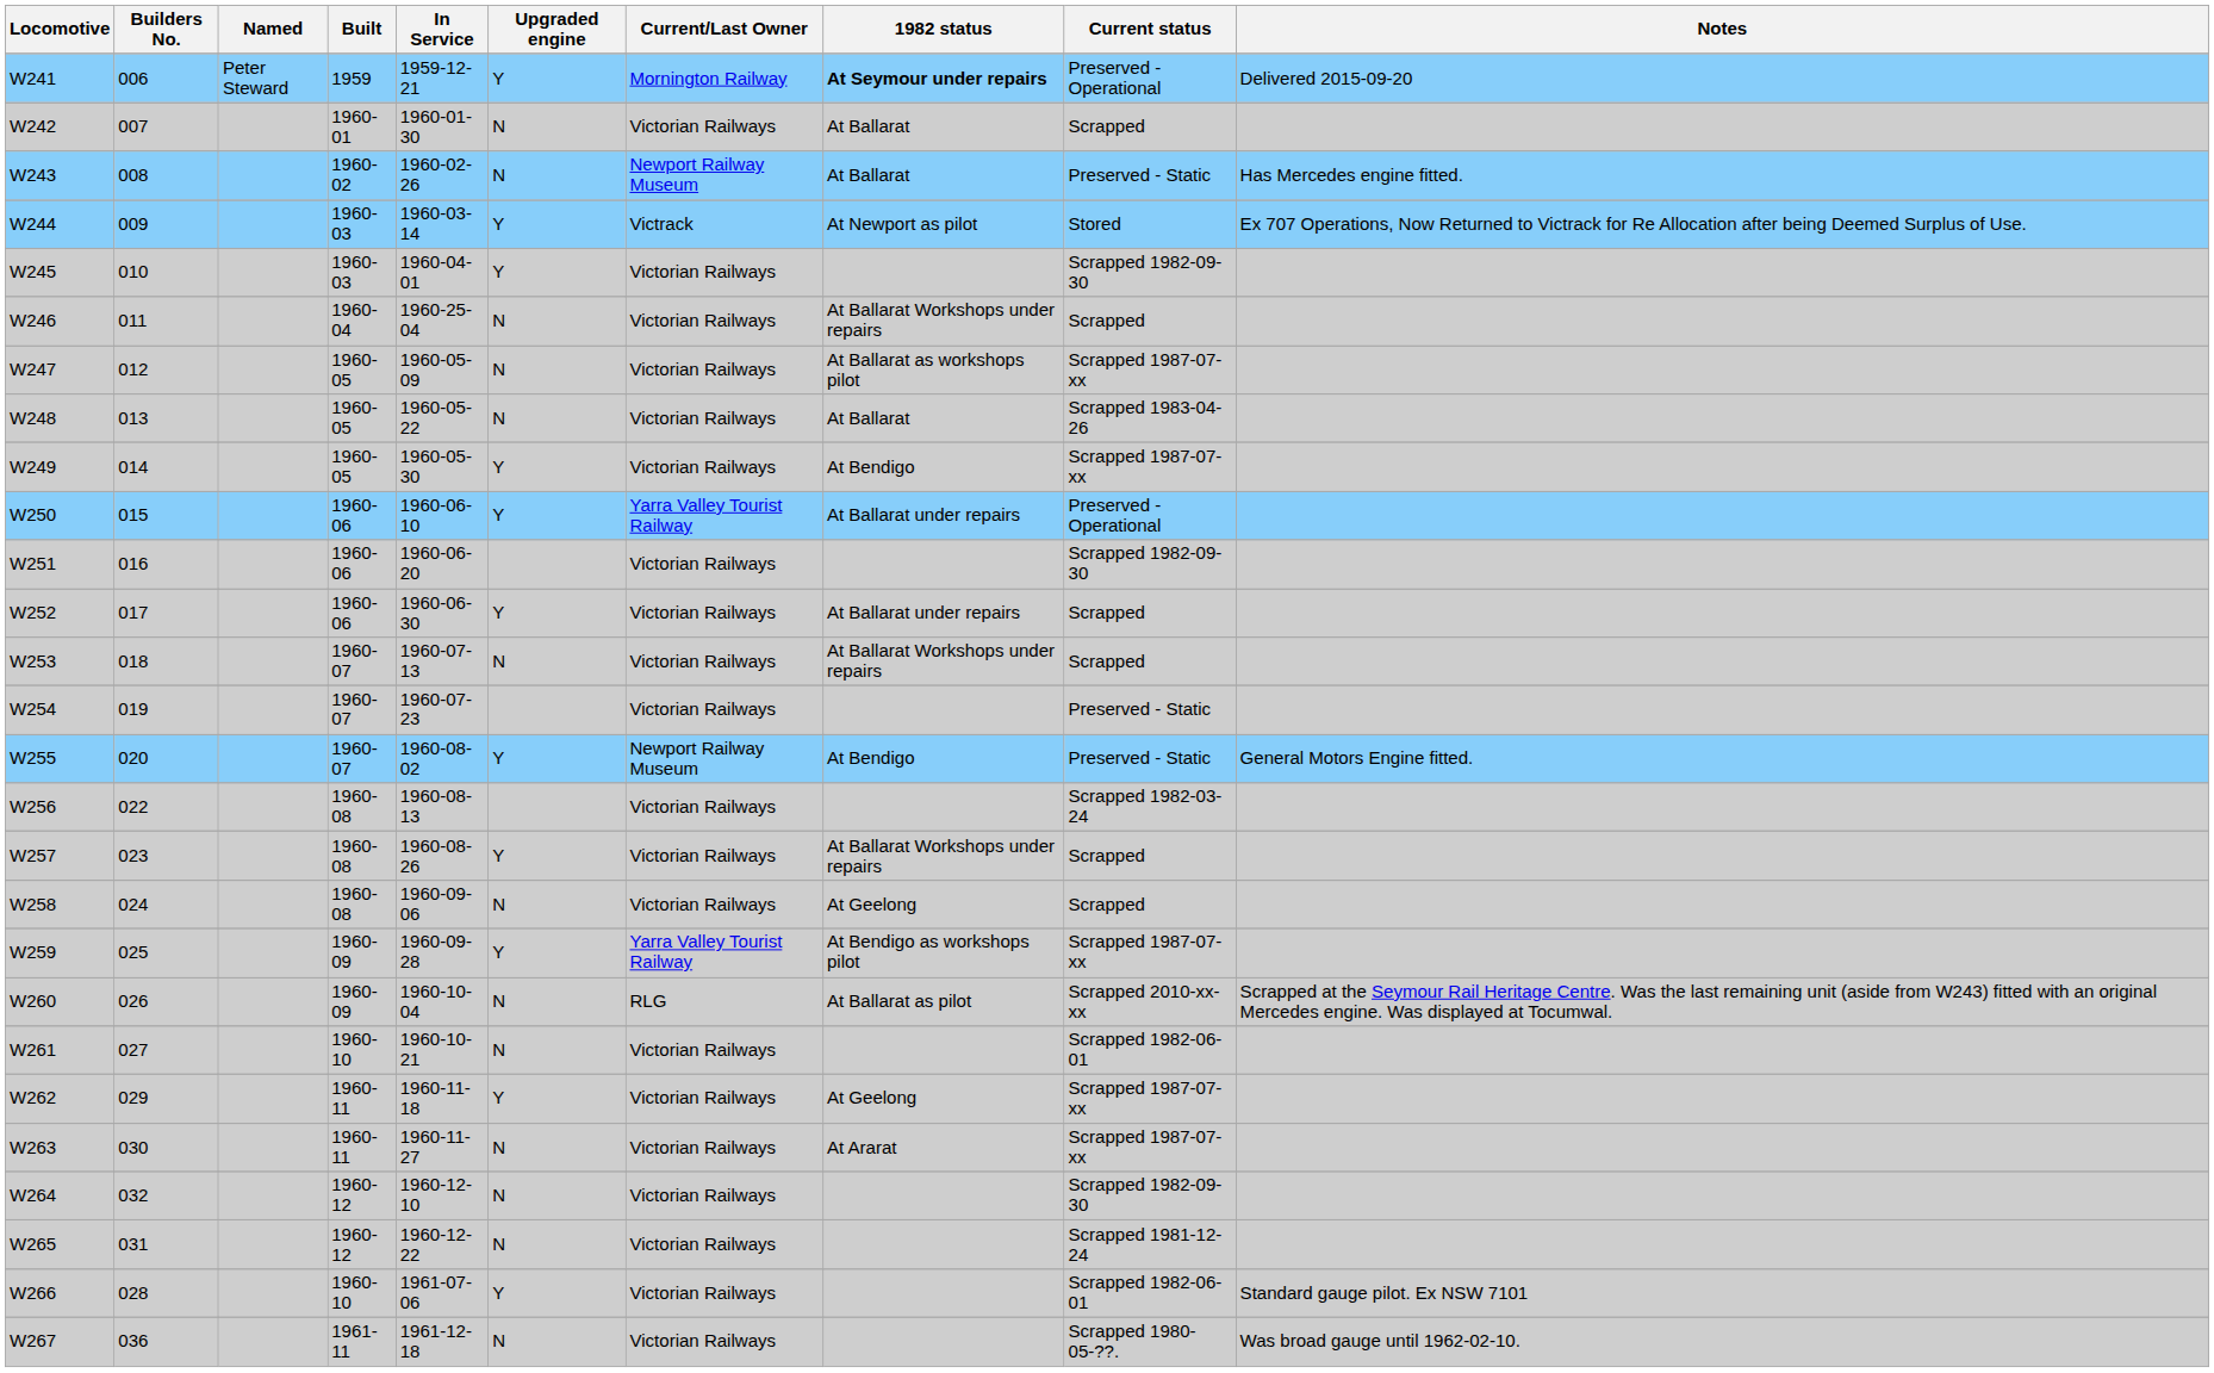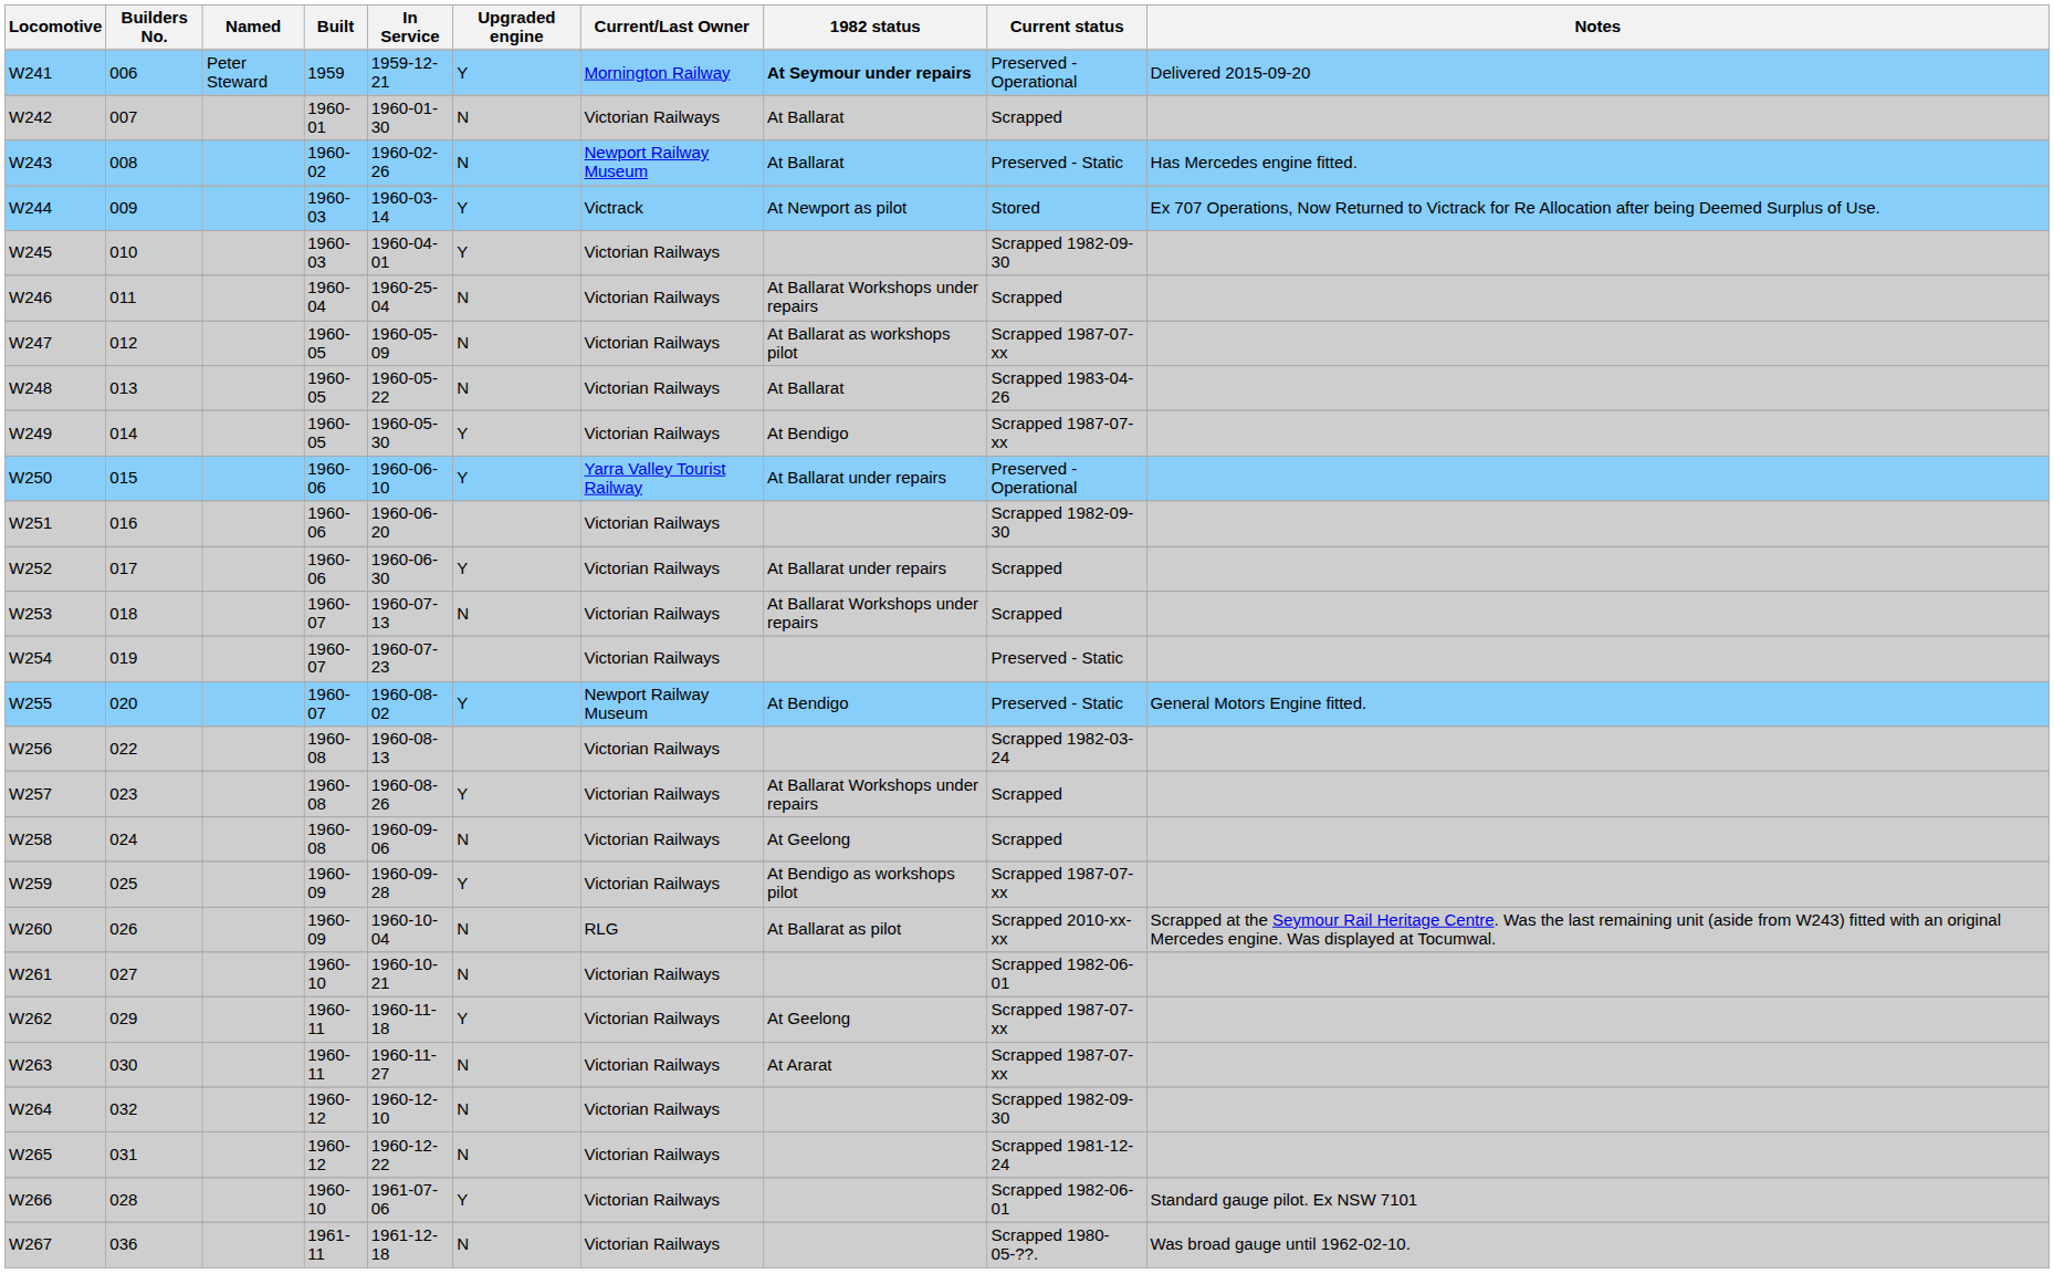 <table class="wikitable collapsible sortable">
 <tr>
 <th>Locomotive</th>
 <th>Builders No.</th>
 <th>Named</th>
 <th>Built</th>
 <th>In Service</th>
 <th>Upgraded engine</th>
 <th>Current/Last Owner</th>
 <th>1982 status</th>
 <th>Current status</th>
 <th>Notes</th>
 </tr>
 <tr>
 </tr>
 <tr bgcolor=#87cefa>
 <td>W241</td>
 <td>006</td>
 <td>Peter Steward</td>
 <td>1959</td>
 <td>1959-12-21</td>
 <td>Y</td>
 <td><a href='#'>Mornington Railway</a></td>
 <td><strong>At Seymour under repairs</strong></td>
 <td>Preserved - Operational</td>
 <td>Delivered 2015-09-20</td>
 </tr>
 <tr>
 </tr>
 <tr bgcolor=#cecece>
 <td>W242</td>
 <td>007</td>
 <td></td>
 <td>1960-01</td>
 <td>1960-01-30</td>
 <td>N</td>
 <td>Victorian Railways</td>
 <td>At Ballarat</td>
 <td>Scrapped</td>
 <td></td>
 </tr>
 <tr>
 </tr>
 <tr bgcolor=#87cefa>
 <td>W243</td>
 <td>008</td>
 <td></td>
 <td>1960-02</td>
 <td>1960-02-26</td>
 <td>N</td>
 <td><a href='#'>Newport Railway Museum</a></td>
 <td>At Ballarat</td>
 <td>Preserved - Static</td>
 <td>Has Mercedes engine fitted.</td>
 </tr>
 <tr>
 </tr>
 <tr bgcolor=#87cefa>
 <td>W244</td>
 <td>009</td>
 <td></td>
 <td>1960-03</td>
 <td>1960-03-14</td>
 <td>Y</td>
 <td>Victrack</td>
 <td>At Newport as pilot</td>
 <td>Stored</td>
 <td>Ex 707 Operations, Now Returned to Victrack for Re Allocation after being Deemed Surplus of Use.</td>
 </tr>
 <tr '>
 </tr>
 <tr bgcolor=#cecece>
 <td>W245</td>
 <td>010</td>
 <td></td>
 <td>1960-03</td>
 <td>1960-04-01</td>
 <td>Y</td>
 <td>Victorian Railways</td>
 <td></td>
 <td>Scrapped 1982-09-30</td>
 <td></td>
 </tr>
 <tr>
 </tr>
 <tr bgcolor=#cecece>
 <td>W246</td>
 <td>011</td>
 <td></td>
 <td>1960-04</td>
 <td>1960-25-04</td>
 <td>N</td>
 <td>Victorian Railways</td>
 <td>At Ballarat Workshops under repairs</td>
 <td>Scrapped</td>
 <td></td>
 </tr>
 <tr>
 </tr>
 <tr bgcolor=#cecece>
 <td>W247</td>
 <td>012</td>
 <td></td>
 <td>1960-05</td>
 <td>1960-05-09</td>
 <td>N</td>
 <td>Victorian Railways</td>
 <td>At Ballarat as workshops pilot</td>
 <td>Scrapped 1987-07-xx</td>
 <td></td>
 </tr>
 <tr>
 </tr>
 <tr bgcolor=#cecece>
 <td>W248</td>
 <td>013</td>
 <td></td>
 <td>1960-05</td>
 <td>1960-05-22</td>
 <td>N</td>
 <td>Victorian Railways</td>
 <td>At Ballarat</td>
 <td>Scrapped 1983-04-26</td>
 <td></td>
 </tr>
 <tr>
 </tr>
 <tr bgcolor=#cecece>
 <td>W249</td>
 <td>014</td>
 <td></td>
 <td>1960-05</td>
 <td>1960-05-30</td>
 <td>Y</td>
 <td>Victorian Railways</td>
 <td>At Bendigo</td>
 <td>Scrapped 1987-07-xx</td>
 <td></td>
 </tr>
 <tr>
 </tr>
 <tr bgcolor=#87cefa>
 <td>W250</td>
 <td>015</td>
 <td></td>
 <td>1960-06</td>
 <td>1960-06-10</td>
 <td>Y</td>
 <td><a href='#'>Yarra Valley Tourist Railway</a></td>
 <td>At Ballarat under repairs</td>
 <td>Preserved - Operational</td>
 <td></td>
 </tr>
 <tr>
 </tr>
 <tr bgcolor=#cecece>
 <td>W251</td>
 <td>016</td>
 <td></td>
 <td>1960-06</td>
 <td>1960-06-20</td>
 <td></td>
 <td>Victorian Railways</td>
 <td></td>
 <td>Scrapped 1982-09-30</td>
 <td></td>
 </tr>
 <tr>
 </tr>
 <tr bgcolor=#cecece>
 <td>W252</td>
 <td>017</td>
 <td></td>
 <td>1960-06</td>
 <td>1960-06-30</td>
 <td>Y</td>
 <td>Victorian Railways</td>
 <td>At Ballarat under repairs</td>
 <td>Scrapped</td>
 <td></td>
 </tr>
 <tr>
 </tr>
 <tr bgcolor=#cecece>
 <td>W253</td>
 <td>018</td>
 <td></td>
 <td>1960-07</td>
 <td>1960-07-13</td>
 <td>N</td>
 <td>Victorian Railways</td>
 <td>At Ballarat Workshops under repairs</td>
 <td>Scrapped</td>
 <td></td>
 </tr>
 <tr>
 </tr>
 <tr bgcolor=#cecece>
 <td>W254</td>
 <td>019</td>
 <td></td>
 <td>1960-07</td>
 <td>1960-07-23</td>
 <td></td>
 <td>Victorian Railways</td>
 <td></td>
 <td>Preserved - Static</td>
 <td></td>
 </tr>
 <tr>
 </tr>
 <tr bgcolor=#87cefa>
 <td>W255</td>
 <td>020</td>
 <td></td>
 <td>1960-07</td>
 <td>1960-08-02</td>
 <td>Y</td>
 <td>Newport Railway Museum</td>
 <td>At Bendigo</td>
 <td>Preserved - Static</td>
 <td>General Motors Engine fitted.</td>
 </tr>
 <tr>
 </tr>
 <tr bgcolor=#cecece>
 <td>W256</td>
 <td>022</td>
 <td></td>
 <td>1960-08</td>
 <td>1960-08-13</td>
 <td></td>
 <td>Victorian Railways</td>
 <td></td>
 <td>Scrapped 1982-03-24</td>
 <td></td>
 </tr>
 <tr>
 </tr>
 <tr bgcolor=#cecece>
 <td>W257</td>
 <td>023</td>
 <td></td>
 <td>1960-08</td>
 <td>1960-08-26</td>
 <td>Y</td>
 <td>Victorian Railways</td>
 <td>At Ballarat Workshops under repairs</td>
 <td>Scrapped</td>
 <td></td>
 </tr>
 <tr>
 </tr>
 <tr bgcolor=#cecece>
 <td>W258</td>
 <td>024</td>
 <td></td>
 <td>1960-08</td>
 <td>1960-09-06</td>
 <td>N</td>
 <td>Victorian Railways</td>
 <td>At Geelong</td>
 <td>Scrapped</td>
 <td></td>
 </tr>
 <tr>
 </tr>
 <tr bgcolor=#cecece>
 <td>W259</td>
 <td>025</td>
 <td></td>
 <td>1960-09</td>
 <td>1960-09-28</td>
 <td>Y</td>
-<td><a href='#'>Yarra Valley Tourist Railway</a></td>
+<td>Victorian Railways</td>
 <td>At Bendigo as workshops pilot</td>
 <td>Scrapped 1987-07-xx</td>
 <td></td>
 </tr>
 <tr>
 </tr>
 <tr bgcolor=#cecece>
 <td>W260</td>
 <td>026</td>
 <td></td>
 <td>1960-09</td>
 <td>1960-10-04</td>
 <td>N</td>
 <td>RLG</td>
 <td>At Ballarat as pilot</td>
 <td>Scrapped 2010-xx-xx</td>
 <td>Scrapped at the <a href='#'>Seymour Rail Heritage Centre</a>. Was the last remaining unit (aside from W243) fitted with an original Mercedes engine. Was displayed at Tocumwal.</td>
 </tr>
 <tr>
 </tr>
 <tr bgcolor=#cecece>
 <td>W261</td>
 <td>027</td>
 <td></td>
 <td>1960-10</td>
 <td>1960-10-21</td>
 <td>N</td>
 <td>Victorian Railways</td>
 <td></td>
 <td>Scrapped 1982-06-01</td>
 <td></td>
 </tr>
 <tr>
 </tr>
 <tr bgcolor=#cecece>
 <td>W262</td>
 <td>029</td>
 <td></td>
 <td>1960-11</td>
 <td>1960-11-18</td>
 <td>Y</td>
 <td>Victorian Railways</td>
 <td>At Geelong</td>
 <td>Scrapped 1987-07-xx</td>
 <td></td>
 </tr>
 <tr>
 </tr>
 <tr bgcolor=#cecece>
 <td>W263</td>
 <td>030</td>
 <td></td>
 <td>1960-11</td>
 <td>1960-11-27</td>
 <td>N</td>
 <td>Victorian Railways</td>
 <td>At Ararat</td>
 <td>Scrapped 1987-07-xx</td>
 <td></td>
 </tr>
 <tr>
 </tr>
 <tr bgcolor=#cecece>
 <td>W264</td>
 <td>032</td>
 <td></td>
 <td>1960-12</td>
 <td>1960-12-10</td>
 <td>N</td>
 <td>Victorian Railways</td>
 <td></td>
 <td>Scrapped 1982-09-30</td>
 <td></td>
 </tr>
 <tr>
 </tr>
 <tr bgcolor=#cecece>
 <td>W265</td>
 <td>031</td>
 <td></td>
 <td>1960-12</td>
 <td>1960-12-22</td>
 <td>N</td>
 <td>Victorian Railways</td>
 <td></td>
 <td>Scrapped 1981-12-24</td>
 <td></td>
 </tr>
 <tr>
 </tr>
 <tr bgcolor=#cecece>
 <td>W266</td>
 <td>028</td>
 <td></td>
 <td>1960-10</td>
 <td>1961-07-06</td>
 <td>Y</td>
 <td>Victorian Railways</td>
 <td></td>
 <td>Scrapped 1982-06-01</td>
 <td>Standard gauge pilot. Ex NSW 7101</td>
 </tr>
 <tr>
 </tr>
 <tr bgcolor=#cecece>
 <td>W267</td>
 <td>036</td>
 <td></td>
 <td>1961-11</td>
 <td>1961-12-18</td>
 <td>N</td>
 <td>Victorian Railways</td>
 <td></td>
 <td>Scrapped 1980-05-??.</td>
 <td>Was broad gauge until 1962-02-10.</td>
 </tr>
 </table>
